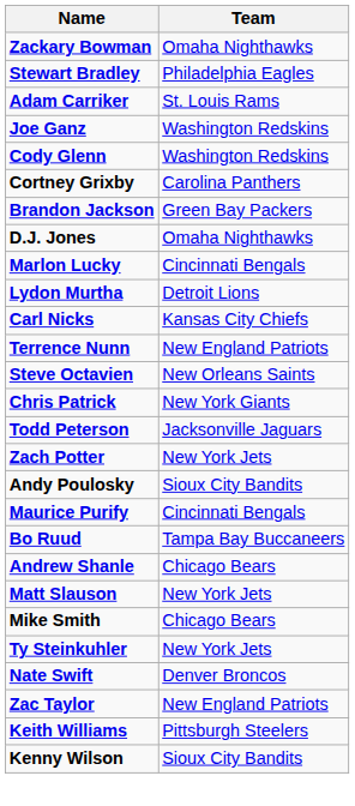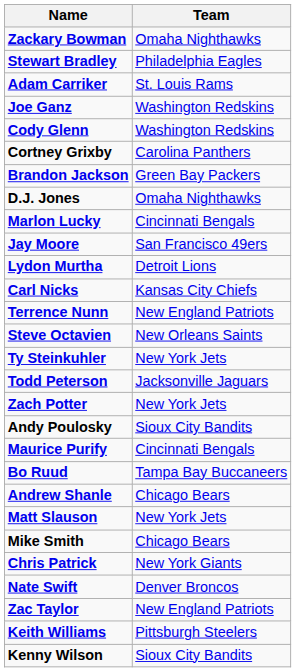 <table class="wikitable">
 <tr>
 <th>Name</th>
 <th>Team</th>
 </tr>
 <tr>
 <td><strong><a href='#'>Zackary Bowman</a></strong></td>
 <td><a href='#'>Omaha Nighthawks</a></td>
 </tr>
 <tr>
 <td><strong><a href='#'>Stewart Bradley</a></strong></td>
 <td><a href='#'>Philadelphia Eagles</a></td>
 </tr>
 <tr>
 <td><strong><a href='#'>Adam Carriker</a></strong></td>
 <td><a href='#'>St. Louis Rams</a></td>
 </tr>
 <tr>
 <td><strong><a href='#'>Joe Ganz</a></strong></td>
 <td><a href='#'>Washington Redskins</a></td>
 </tr>
 <tr>
 <td><strong><a href='#'>Cody Glenn</a></strong></td>
 <td><a href='#'>Washington Redskins</a></td>
 </tr>
 <tr>
 <td><strong>Cortney Grixby</strong></td>
 <td><a href='#'>Carolina Panthers</a></td>
 </tr>
 <tr>
 <td><strong><a href='#'>Brandon Jackson</a></strong></td>
 <td><a href='#'>Green Bay Packers</a></td>
 </tr>
 <tr>
 <td><strong>D.J. Jones</strong></td>
 <td><a href='#'>Omaha Nighthawks</a></td>
 </tr>
 <tr>
 <td><strong><a href='#'>Marlon Lucky</a></strong></td>
 <td><a href='#'>Cincinnati Bengals</a></td>
 </tr>
 <tr>
+<td><strong><a href='#'>Jay Moore</a></strong></td>
+<td><a href='#'>San Francisco 49ers</a></td>
+</tr>
+<tr>
 <td><strong><a href='#'>Lydon Murtha</a></strong></td>
 <td><a href='#'>Detroit Lions</a></td>
 </tr>
 <tr>
 <td><strong><a href='#'>Carl Nicks</a></strong></td>
 <td><a href='#'>Kansas City Chiefs</a></td>
 </tr>
 <tr>
 <td><strong><a href='#'>Terrence Nunn</a></strong></td>
 <td><a href='#'>New England Patriots</a></td>
 </tr>
 <tr>
 <td><strong><a href='#'>Steve Octavien</a></strong></td>
 <td><a href='#'>New Orleans Saints</a></td>
 </tr>
 <tr>
-<td><strong><a href='#'>Chris Patrick</a></strong></td>
-<td><a href='#'>New York Giants</a></td>
+<td><strong><a href='#'>Ty Steinkuhler</a></strong></td>
+<td><a href='#'>New York Jets</a></td>
 </tr>
 <tr>
 <td><strong><a href='#'>Todd Peterson</a></strong></td>
 <td><a href='#'>Jacksonville Jaguars</a></td>
 </tr>
 <tr>
 <td><strong><a href='#'>Zach Potter</a></strong></td>
 <td><a href='#'>New York Jets</a></td>
 </tr>
 <tr>
 <td><strong>Andy Poulosky</strong></td>
 <td><a href='#'>Sioux City Bandits</a></td>
 </tr>
 <tr>
 <td><strong><a href='#'>Maurice Purify</a></strong></td>
 <td><a href='#'>Cincinnati Bengals</a></td>
 </tr>
 <tr>
 <td><strong><a href='#'>Bo Ruud</a></strong></td>
 <td><a href='#'>Tampa Bay Buccaneers</a></td>
 </tr>
 <tr>
 <td><strong><a href='#'>Andrew Shanle</a></strong></td>
 <td><a href='#'>Chicago Bears</a></td>
 </tr>
 <tr>
 <td><strong><a href='#'>Matt Slauson</a></strong></td>
 <td><a href='#'>New York Jets</a></td>
 </tr>
 <tr>
 <td><strong>Mike Smith</strong></td>
 <td><a href='#'>Chicago Bears</a></td>
 </tr>
 <tr>
-<td><strong><a href='#'>Ty Steinkuhler</a></strong></td>
-<td><a href='#'>New York Jets</a></td>
+<td><strong><a href='#'>Chris Patrick</a></strong></td>
+<td><a href='#'>New York Giants</a></td>
 </tr>
 <tr>
 <td><strong><a href='#'>Nate Swift</a></strong></td>
 <td><a href='#'>Denver Broncos</a></td>
 </tr>
 <tr>
 <td><strong><a href='#'>Zac Taylor</a></strong></td>
 <td><a href='#'>New England Patriots</a></td>
 </tr>
 <tr>
 <td><strong><a href='#'>Keith Williams</a></strong></td>
 <td><a href='#'>Pittsburgh Steelers</a></td>
 </tr>
 <tr>
 <td><strong>Kenny Wilson</strong></td>
 <td><a href='#'>Sioux City Bandits</a></td>
 </tr>
 </table>
